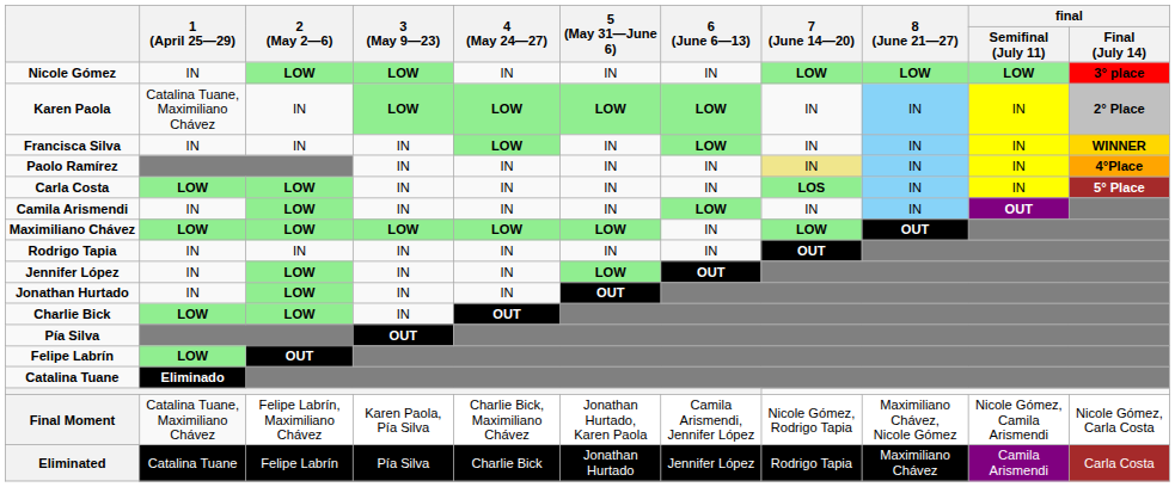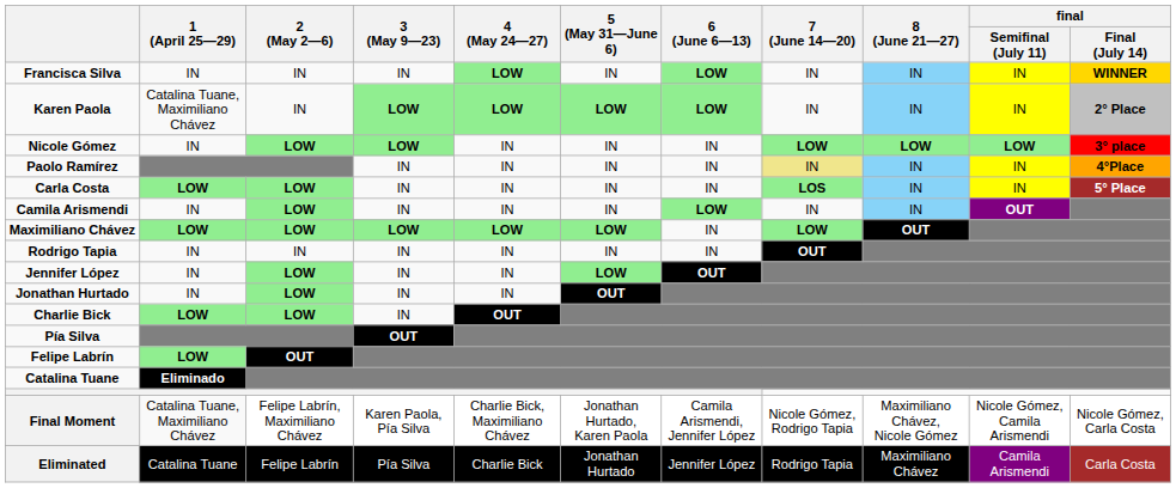 <table class="wikitable" style="text-align:center; font-size:89%">
 <tr>
 <th style="width:8%" rowspan="2" scope="col"></th>
 <th style="width:6%" rowspan="2" scope="col">1<br> (April 25—29)</th>
 <th style="width:6%" rowspan="2" scope="col">2<br> (May 2—6)</th>
 <th style="width:6%" rowspan="2" scope="col">3<br> (May 9—23)</th>
 <th style="width:6%" rowspan="2" scope="col">4<br> (May 24—27)</th>
 <th style="width:6%" rowspan="2" scope="col">5<br> (May 31—June 6)</th>
 <th style="width:6%" rowspan="2" scope="col">6<br> (June 6—13)</th>
 <th style="width:6%" rowspan="2" scope="col">7<br> (June 14—20)</th>
 <th style="width:6%" rowspan="2" scope="col">8<br> (June 21—27)</th>
 <th style="width:6%" colspan="2">final</th>
 </tr>
 <tr>
 <th style="width:6%">Semifinal<br>(July 11)</th>
 <th style="width:6%">Final<br>(July 14)</th>
 </tr>
 <tr>
-<td bgcolor=""><strong>Nicole Gómez</strong></td>
-<td>IN</td>
-<td style="background:lightgreen"><strong>LOW</strong></td>
-<td style="background:lightgreen"><strong>LOW</strong></td>
+<td><strong>Francisca Silva</strong></td>
 <td>IN</td>
 <td>IN</td>
 <td>IN</td>
 <td style="background:lightgreen"><strong>LOW</strong></td>
+<td>IN</td>
 <td style="background:lightgreen"><strong>LOW</strong></td>
-<td style="background:lightgreen"><strong>LOW</strong></td>
-<td style="background:Red"><strong>3° place</strong></td>
+<td>IN</td>
+<td style="background:#87D3F8">IN</td>
+<td style="background:Yellow">IN</td>
+<td style="background:Gold"><strong>WINNER</strong></td>
 </tr>
 <tr>
 <td><strong>Karen Paola</strong></td>
 <td style="background;white">Catalina Tuane,<br>Maximiliano Chávez</td>
 <td>IN</td>
 <td style="background:lightgreen"><strong>LOW</strong></td>
 <td style="background:lightgreen"><strong>LOW</strong></td>
 <td style="background:lightgreen"><strong>LOW</strong></td>
 <td style="background:lightgreen"><strong>LOW</strong></td>
 <td>IN</td>
 <td style="background:#87D3F8">IN</td>
 <td style="background:Yellow">IN</td>
 <td style="background:Silver"><strong>2° Place</strong></td>
 </tr>
 <tr>
-<td><strong>Francisca Silva</strong></td>
+<td bgcolor=""><strong>Nicole Gómez</strong></td>
+<td>IN</td>
+<td style="background:lightgreen"><strong>LOW</strong></td>
+<td style="background:lightgreen"><strong>LOW</strong></td>
 <td>IN</td>
 <td>IN</td>
 <td>IN</td>
 <td style="background:lightgreen"><strong>LOW</strong></td>
-<td>IN</td>
 <td style="background:lightgreen"><strong>LOW</strong></td>
-<td>IN</td>
-<td style="background:#87D3F8">IN</td>
-<td style="background:Yellow">IN</td>
-<td style="background:Gold"><strong>WINNER</strong></td>
+<td style="background:lightgreen"><strong>LOW</strong></td>
+<td style="background:Red"><strong>3° place</strong></td>
 </tr>
 <tr>
 <td><strong>Paolo Ramírez</strong></td>
 <td style="background:gray" colspan="2"></td>
 <td>IN</td>
 <td>IN</td>
 <td>IN</td>
 <td>IN</td>
 <td style="background: khaki;">IN</td>
 <td style="background:#87D3F8">IN</td>
 <td style="background:Yellow">IN</td>
 <td style="background:Orange"><strong>4°Place</strong></td>
 </tr>
 <tr>
 <td><strong>Carla Costa</strong></td>
 <td style="background:lightgreen"><strong>LOW</strong></td>
 <td style="background:lightgreen"><strong>LOW</strong></td>
 <td>IN</td>
 <td>IN</td>
 <td>IN</td>
 <td>IN</td>
 <td style="background:lightgreen"><strong>LOS</strong></td>
 <td style="background:#87D3F8">IN</td>
 <td style="background:Yellow">IN</td>
 <td style="background:Brown;color:White;"><strong>5° Place</strong></td>
 </tr>
 <tr>
 <td><strong>Camila Arismendi</strong></td>
 <td>IN</td>
 <td style="background:lightgreen"><strong>LOW</strong></td>
 <td>IN</td>
 <td>IN</td>
 <td>IN</td>
 <td style="background:lightgreen"><strong>LOW</strong></td>
 <td>IN</td>
 <td style="background:#87D3F8">IN</td>
 <td style="background:Purple;color:White;"><strong>OUT</strong></td>
 <td style="background:gray"></td>
 </tr>
 <tr>
 <td><strong>Maximiliano Chávez</strong></td>
 <td style="background:lightgreen"><strong>LOW</strong></td>
 <td style="background:lightgreen"><strong>LOW</strong></td>
 <td style="background:lightgreen"><strong>LOW</strong></td>
 <td style="background:lightgreen"><strong>LOW</strong></td>
 <td style="background:lightgreen"><strong>LOW</strong></td>
 <td>IN</td>
 <td style="background:lightgreen"><strong>LOW</strong></td>
 <td style="background:Black;color:White;"><strong>OUT</strong></td>
 <td style="background:gray" colspan="2"></td>
 </tr>
 <tr>
 <td><strong>Rodrigo Tapia</strong></td>
 <td>IN</td>
 <td>IN</td>
 <td>IN</td>
 <td>IN</td>
 <td>IN</td>
 <td>IN</td>
 <td style="background:Black;color:White;"><strong>OUT</strong></td>
 <td style="background:gray" colspan="3"></td>
 </tr>
 <tr>
 <td><strong>Jennifer López</strong></td>
 <td>IN</td>
 <td style="background:lightgreen"><strong>LOW</strong></td>
 <td>IN</td>
 <td>IN</td>
 <td style="background:lightgreen"><strong>LOW</strong></td>
 <td style="background:Black;color:White;"><strong>OUT</strong></td>
 <td style="background:gray" colspan="4"></td>
 </tr>
 <tr>
 <td><strong>Jonathan Hurtado</strong></td>
 <td>IN</td>
 <td style="background:lightgreen"><strong>LOW</strong></td>
 <td>IN</td>
 <td>IN</td>
 <td style="background:Black;color:White;"><strong>OUT</strong></td>
 <td style="background:gray" colspan="5"></td>
 </tr>
 <tr>
 <td><strong>Charlie Bick</strong></td>
 <td style="background:lightgreen"><strong>LOW</strong></td>
 <td style="background:lightgreen"><strong>LOW</strong></td>
 <td>IN</td>
 <td style="background:Black;color:White;"><strong>OUT</strong></td>
 <td style="background:gray" colspan="6"></td>
 </tr>
 <tr>
 <td><strong>Pía Silva</strong></td>
 <td style="background:gray" colspan="2"></td>
 <td style="background:Black;color:White;"><strong>OUT</strong></td>
 <td style="background:gray" colspan="7"></td>
 </tr>
 <tr>
 <td><strong>Felipe Labrín</strong></td>
 <td style="background:lightgreen"><strong>LOW</strong></td>
 <td style="background:Black;color:White;"><strong>OUT</strong></td>
 <td style="background:gray" colspan="8"></td>
 </tr>
 <tr>
 <td><strong>Catalina Tuane</strong></td>
 <td style="background:Black;color:White;"><strong>Eliminado</strong></td>
 <td style="background:gray" colspan="9"></td>
 </tr>
 <tr>
 <th colspan="7"></th>
 </tr>
 <tr>
 <th scope="row">Final Moment</th>
 <td style="background;white">Catalina Tuane,<br>Maximiliano Chávez</td>
 <td style="background:white">Felipe Labrín,<br>Maximiliano Chávez</td>
 <td style="background:white">Karen Paola,<br>Pía Silva</td>
 <td style="background:white">Charlie Bick,<br>Maximiliano Chávez</td>
 <td style="background:white">Jonathan Hurtado,<br>Karen Paola</td>
 <td style="background:white">Camila Arismendi,<br>Jennifer López</td>
 <td style="background:white">Nicole Gómez,<br>Rodrigo Tapia</td>
 <td style="background:white">Maximiliano Chávez,<br>Nicole Gómez</td>
 <td style="background:white">Nicole Gómez,<br>Camila Arismendi</td>
 <td style="background:white">Nicole Gómez,<br>Carla Costa</td>
 </tr>
 <tr>
 <th scope="row">Eliminated</th>
 <td style="background:Black;color:White;">Catalina Tuane</td>
 <td style="background:Black;color:White;">Felipe Labrín</td>
 <td style="background:Black;color:White;">Pía Silva</td>
 <td style="background:Black;color:White">Charlie Bick</td>
 <td style="background:Black;color:White">Jonathan Hurtado</td>
 <td style="background:Black;color:White">Jennifer López</td>
 <td style="background:Black;color:White">Rodrigo Tapia</td>
 <td style="background:Black;color:White">Maximiliano Chávez</td>
 <td style="background:Purple;color:White">Camila Arismendi</td>
 <td style="background:Brown;color:White">Carla Costa</td>
 </tr>
 </table>
